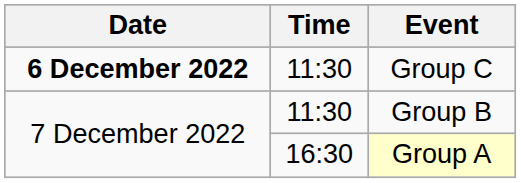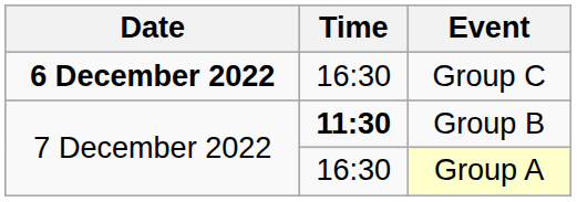 <table class = "wikitable" style="text-align:center;">
 <tr>
 <th width=150>Date</th>
 <th width=50>Time</th>
 <th width=80>Event</th>
 </tr>
 <tr>
 <td><strong>6 December 2022</strong></td>
-<td>11:30</td>
+<td>16:30</td>
 <td>Group C</td>
 </tr>
 <tr>
 <td rowspan=2>7 December 2022</td>
-<td>11:30</td>
+<td><strong>11:30</strong></td>
 <td>Group B</td>
 </tr>
 <tr>
 <td>16:30</td>
 <td bgcolor=ffffcc>Group A</td>
 </tr>
 </table>
